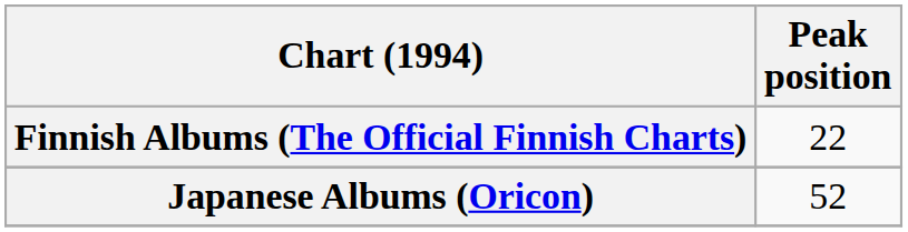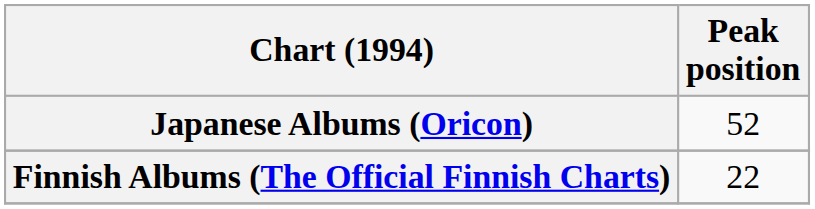 <table class="wikitable sortable plainrowheaders" style="text-align:center">
 <tr>
 <th scope="col">Chart (1994)</th>
 <th scope="col">Peak<br> position</th>
+</tr>
+<tr>
+<th scope="row">Japanese Albums (<a href='#'>Oricon</a>)</th>
+<td align="center">52</td>
+</tr>
+<tr>
 </tr>
 <tr>
 <th scope="row">Finnish Albums (<a href='#'>The Official Finnish Charts</a>)</th>
 <td align="center">22</td>
 </tr>
 <tr>
 </tr>
-<tr>
-<th scope="row">Japanese Albums (<a href='#'>Oricon</a>)</th>
-<td align="center">52</td>
-</tr>
-<tr>
-</tr>
 </table>
